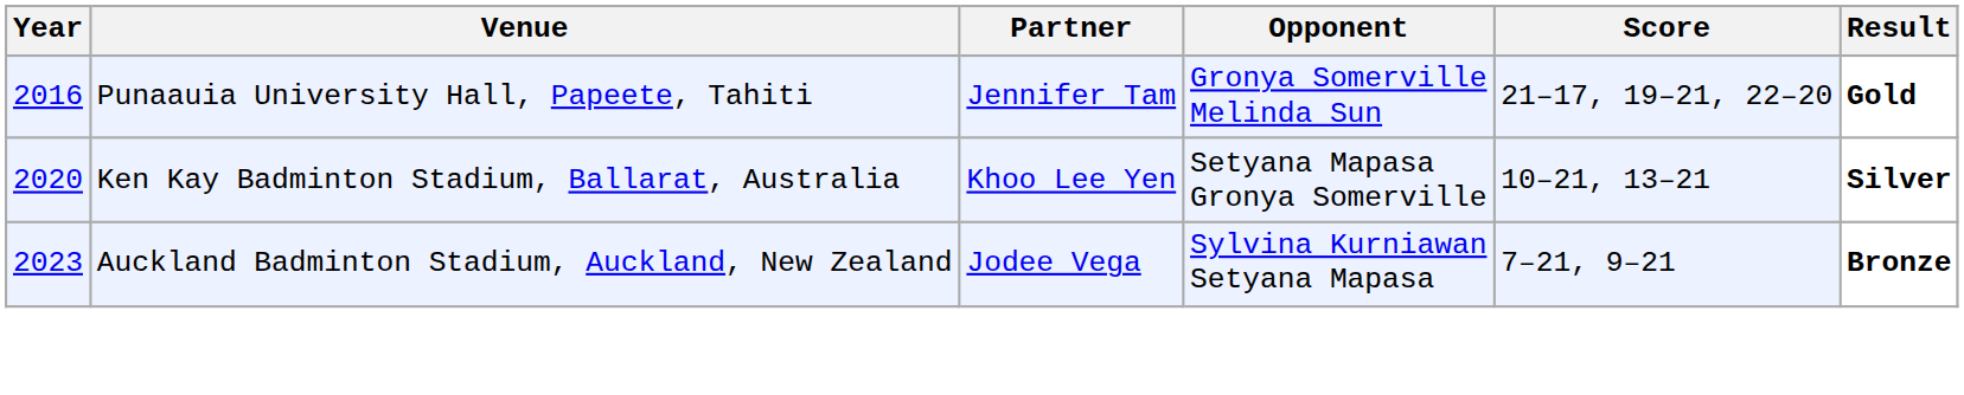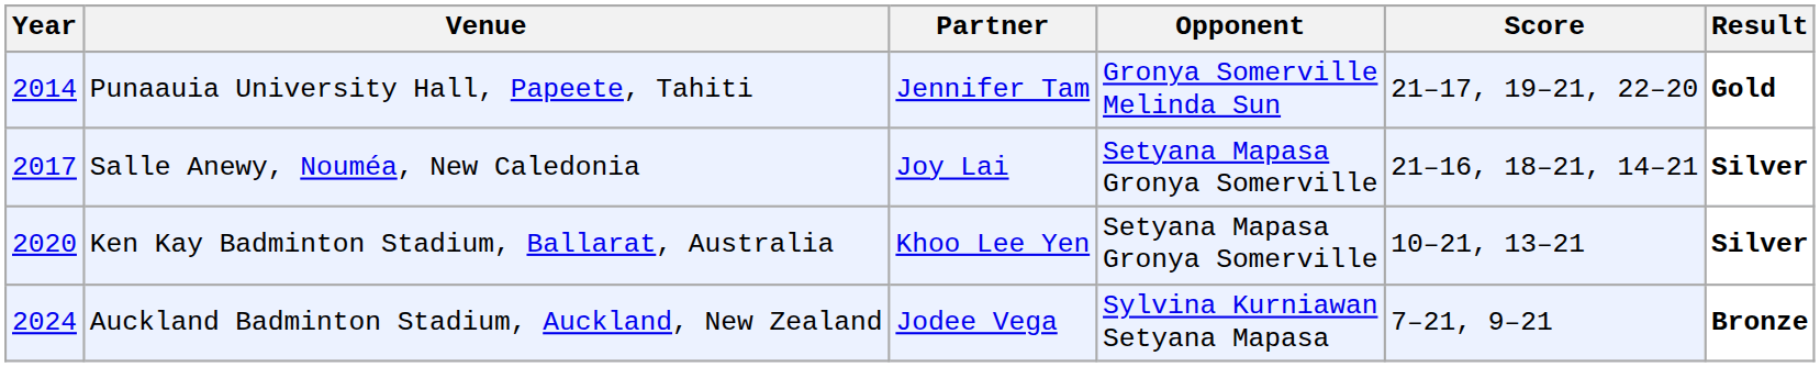 <table class="sortable wikitable" style="font-size: 90%;">
 <tr>
 <th>Year</th>
 <th>Venue</th>
 <th>Partner</th>
 <th>Opponent</th>
 <th>Score</th>
 <th>Result</th>
 </tr>
 <tr style="background:#ECF2FF">
-<td align="center"><a href='#'>2016</a></td>
+<td align="center"><a href='#'>2014</a></td>
 <td align="left">Punaauia University Hall, <a href='#'>Papeete</a>, Tahiti</td>
 <td align="left"> <a href='#'>Jennifer Tam</a></td>
 <td align="left"> <a href='#'>Gronya Somerville</a><br> <a href='#'>Melinda Sun</a></td>
 <td align="left">21–17, 19–21, 22–20</td>
 <td style="text-align:left; background:white"> <strong>Gold</strong></td>
+</tr>
+<tr style="background:#ECF2FF">
+<td align="center"><a href='#'>2017</a></td>
+<td align="left">Salle Anewy, <a href='#'>Nouméa</a>, New Caledonia</td>
+<td align="left"> <a href='#'>Joy Lai</a></td>
+<td align="left"> <a href='#'>Setyana Mapasa</a><br> Gronya Somerville</td>
+<td align="left">21–16, 18–21, 14–21</td>
+<td style="text-align:left; background:white"> <strong>Silver</strong></td>
 </tr>
 <tr style="background:#ECF2FF">
 <td align="center"><a href='#'>2020</a></td>
 <td align="left">Ken Kay Badminton Stadium, <a href='#'>Ballarat</a>, Australia</td>
 <td align="left"> <a href='#'>Khoo Lee Yen</a></td>
 <td align="left"> Setyana Mapasa<br> Gronya Somerville</td>
 <td align="left">10–21, 13–21</td>
 <td style="text-align:left; background:white"> <strong>Silver</strong></td>
 </tr>
 <tr style="background:#ECF2FF">
-<td align="center"><a href='#'>2023</a></td>
+<td align="center"><a href='#'>2024</a></td>
 <td align="left">Auckland Badminton Stadium, <a href='#'>Auckland</a>, New Zealand</td>
 <td align="left"> <a href='#'>Jodee Vega</a></td>
 <td align="left"> <a href='#'>Sylvina Kurniawan</a><br> Setyana Mapasa</td>
 <td align="left">7–21, 9–21</td>
 <td style="text-align:left; background:white"> <strong>Bronze</strong></td>
 </tr>
 </table>
